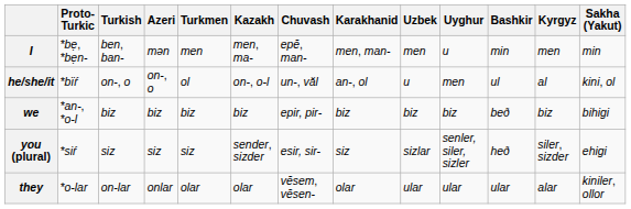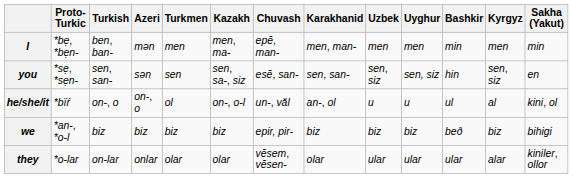 <table class="wikitable">
 <tr>
 <th></th>
 <th>Proto-Turkic</th>
 <th>Turkish</th>
 <th>Azeri</th>
 <th>Turkmen</th>
 <th>Kazakh</th>
 <th>Chuvash</th>
 <th>Karakhanid</th>
 <th>Uzbek</th>
 <th>Uyghur</th>
 <th>Bashkir</th>
 <th>Kyrgyz</th>
 <th>Sakha (Yakut)</th>
 </tr>
 <tr>
 <th><em>I</em></th>
 <td><em>*bẹ</em>, <em>*bẹn-</em></td>
 <td><em>ben</em>, <em>ban-</em></td>
 <td><em>mən</em></td>
 <td><em>men</em></td>
 <td><em>men</em>, <em>ma-</em></td>
 <td><em>epĕ</em>, <em>man-</em></td>
 <td><em>men</em>, <em>man-</em></td>
 <td><em>men</em></td>
-<td><em>u</em></td>
+<td><em>men</em></td>
 <td><em>min</em></td>
 <td><em>men</em></td>
 <td><em>min</em></td>
+</tr>
+<tr>
+<th><em>you</em></th>
+<td><em>*sẹ</em>, <em>*sẹn-</em></td>
+<td><em>sen</em>, <em>san-</em></td>
+<td><em>sən</em></td>
+<td><em>sen</em></td>
+<td><em>sen</em>, <em>sa-</em>, <em>siz</em></td>
+<td><em>esĕ</em>, <em>san-</em></td>
+<td><em>sen</em>, <em>san-</em></td>
+<td><em>sen</em>, <em>siz</em></td>
+<td><em>sen, siz</em></td>
+<td><em>hin</em></td>
+<td><em>sen</em>, <em>siz</em></td>
+<td><em>en</em></td>
 </tr>
 <tr>
 <th><em>he/she/it</em></th>
 <td><em>*bïŕ</em></td>
 <td><em>on-</em>, <em>o</em></td>
 <td><em>on-</em>, <em>o</em></td>
 <td><em>ol</em></td>
 <td><em>on-</em>, <em>o-l</em></td>
 <td><em>un-</em>, <em>văl</em></td>
 <td><em>an-</em>, <em>ol</em></td>
 <td><em>u</em></td>
-<td><em>men</em></td>
+<td><em>u</em></td>
 <td><em>ul</em></td>
 <td><em>al</em></td>
 <td><em>kini</em>, <em>ol</em></td>
 </tr>
 <tr>
 <th><em>we</em></th>
 <td><em>*an-</em>, <em>*o-l</em></td>
 <td><em>biz</em></td>
 <td><em>biz</em></td>
 <td><em>biz</em></td>
 <td><em>biz</em></td>
 <td><em>epir, pir-</em></td>
 <td><em>biz</em></td>
 <td><em>biz</em></td>
 <td><em>biz</em></td>
 <td><em>beð</em></td>
 <td><em>biz</em></td>
 <td><em>bihigi</em></td>
 </tr>
 <tr>
-<th><em>you</em> (plural)</th>
-<td><em>*siŕ</em></td>
-<td><em>siz</em></td>
-<td><em>siz</em></td>
-<td><em>siz</em></td>
-<td><em>sender</em>, <em>sizder</em></td>
-<td><em>esir, sir-</em></td>
-<td><em>siz</em></td>
-<td><em>sizlar</em></td>
-<td><em>senler, siler, sizler</em></td>
-<td><em>heð</em></td>
-<td><em>siler</em>, <em>sizder</em></td>
-<td><em>ehigi</em></td>
-</tr>
-<tr>
 <th><em>they</em></th>
 <td><em>*o-lar</em></td>
 <td><em>on-lar</em></td>
 <td><em>onlar</em></td>
 <td><em>olar</em></td>
 <td><em>olar</em></td>
 <td><em>vĕsem</em>, <em>vĕsen-</em></td>
 <td><em>olar</em></td>
 <td><em>ular</em></td>
 <td><em>ular</em></td>
 <td><em>ular</em></td>
 <td><em>alar</em></td>
 <td><em>kiniler</em>, <em>ollor</em></td>
 </tr>
 </table>
